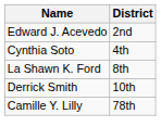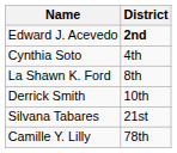 <table class="wikitable">
 <tr>
 <th>Name</th>
 <th>District</th>
 </tr>
 <tr>
 <td>Edward J. Acevedo</td>
-<td>2nd</td>
+<td><strong>2nd</strong></td>
 </tr>
 <tr>
 <td>Cynthia Soto</td>
 <td>4th</td>
 </tr>
 <tr>
 <td>La Shawn K. Ford</td>
 <td>8th</td>
 </tr>
 <tr>
 <td>Derrick Smith</td>
 <td>10th</td>
 </tr>
 <tr>
+<td>Silvana Tabares</td>
+<td>21st</td>
+</tr>
+<tr>
 <td>Camille Y. Lilly</td>
 <td>78th</td>
 </tr>
 </table>
